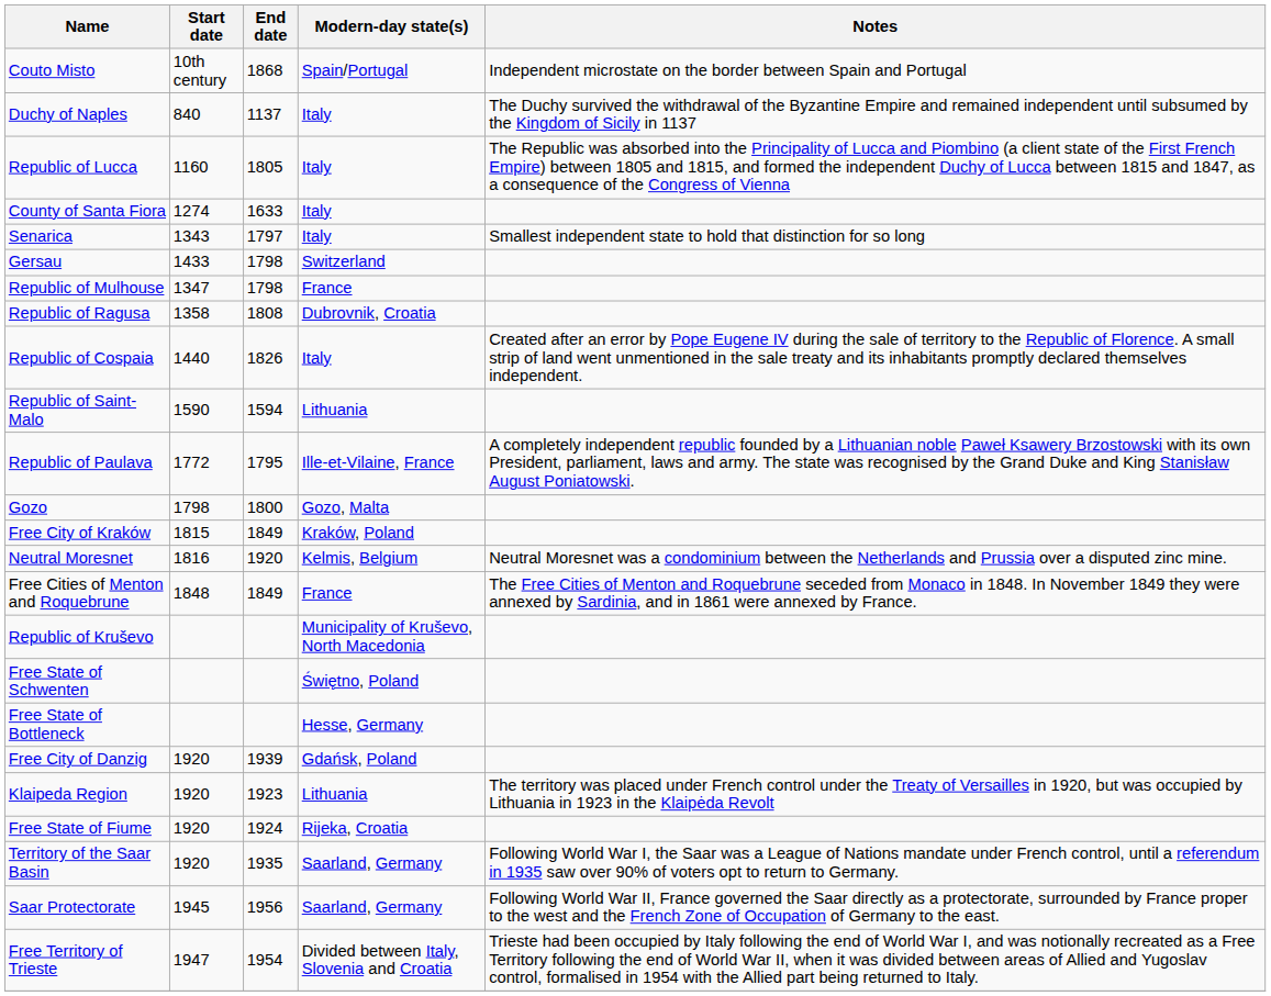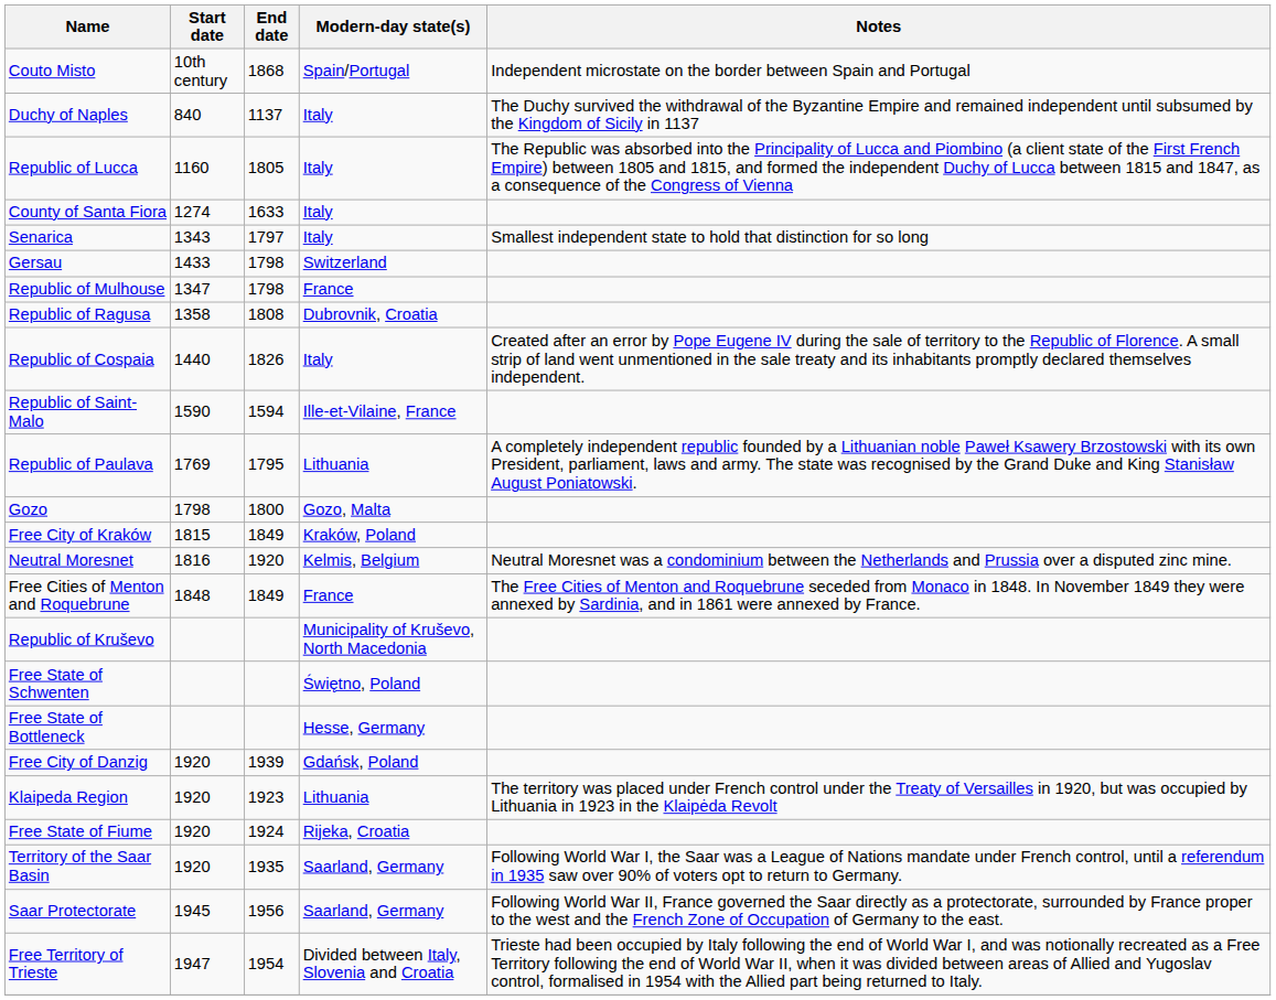 <table class="wikitable sortable">
 <tr>
 <th scope="col">Name</th>
 <th scope="col">Start date</th>
 <th scope="col">End date</th>
 <th scope="col">Modern-day state(s)</th>
 <th scope="col" class="unsortable">Notes</th>
 </tr>
 <tr>
 <td><a href='#'>Couto Misto</a></td>
 <td>10th century</td>
 <td>1868</td>
 <td><a href='#'>Spain</a>/<a href='#'>Portugal</a></td>
 <td>Independent microstate on the border between Spain and Portugal</td>
 </tr>
 <tr>
 <td><a href='#'>Duchy of Naples</a></td>
 <td>840</td>
 <td>1137</td>
 <td><a href='#'>Italy</a></td>
 <td>The Duchy survived the withdrawal of the Byzantine Empire and remained independent until subsumed by the <a href='#'>Kingdom of Sicily</a> in 1137</td>
 </tr>
 <tr>
 <td><a href='#'>Republic of Lucca</a></td>
 <td>1160</td>
 <td>1805</td>
 <td><a href='#'>Italy</a></td>
 <td>The Republic was absorbed into the <a href='#'>Principality of Lucca and Piombino</a> (a client state of the <a href='#'>First French Empire</a>) between 1805 and 1815, and formed the independent <a href='#'>Duchy of Lucca</a> between 1815 and 1847, as a consequence of the <a href='#'>Congress of Vienna</a></td>
 </tr>
 <tr>
 <td><a href='#'>County of Santa Fiora</a></td>
 <td>1274</td>
 <td>1633</td>
 <td><a href='#'>Italy</a></td>
 <td> </td>
 </tr>
 <tr>
 <td><a href='#'>Senarica</a></td>
 <td>1343</td>
 <td>1797</td>
 <td><a href='#'>Italy</a></td>
 <td>Smallest independent state to hold that distinction for so long</td>
 </tr>
 <tr>
 <td><a href='#'>Gersau</a></td>
 <td>1433</td>
 <td>1798</td>
 <td><a href='#'>Switzerland</a></td>
 <td> </td>
 </tr>
 <tr>
 <td><a href='#'>Republic of Mulhouse</a></td>
 <td>1347</td>
 <td>1798</td>
 <td><a href='#'>France</a></td>
 <td> </td>
 </tr>
 <tr>
 <td><a href='#'>Republic of Ragusa</a></td>
 <td>1358</td>
 <td>1808</td>
 <td><a href='#'>Dubrovnik</a>, <a href='#'>Croatia</a></td>
 <td> </td>
 </tr>
 <tr>
 <td><a href='#'>Republic of Cospaia</a></td>
 <td>1440</td>
 <td>1826</td>
 <td><a href='#'>Italy</a></td>
 <td>Created after an error by <a href='#'>Pope Eugene IV</a> during the sale of territory to the <a href='#'>Republic of Florence</a>. A small strip of land went unmentioned in the sale treaty and its inhabitants promptly declared themselves independent.</td>
 </tr>
 <tr>
 <td><a href='#'>Republic of Saint-Malo</a></td>
 <td>1590</td>
 <td>1594</td>
-<td><a href='#'>Lithuania</a></td>
+<td><a href='#'>Ille-et-Vilaine</a>, <a href='#'>France</a></td>
 <td> </td>
 </tr>
 <tr>
 <td><a href='#'>Republic of Paulava</a></td>
-<td>1772</td>
+<td>1769</td>
 <td>1795</td>
-<td><a href='#'>Ille-et-Vilaine</a>, <a href='#'>France</a></td>
+<td><a href='#'>Lithuania</a></td>
 <td>A completely independent <a href='#'>republic</a> founded by a <a href='#'>Lithuanian noble</a> <a href='#'>Paweł Ksawery Brzostowski</a> with its own President, parliament, laws and army. The state was recognised by the Grand Duke and King <a href='#'>Stanisław August Poniatowski</a>.</td>
 </tr>
 <tr>
 <td><a href='#'>Gozo</a></td>
 <td>1798</td>
 <td>1800</td>
 <td><a href='#'>Gozo</a>, <a href='#'>Malta</a></td>
 <td> </td>
 </tr>
 <tr>
 <td><a href='#'>Free City of Kraków</a></td>
 <td>1815</td>
 <td>1849</td>
 <td><a href='#'>Kraków</a>, <a href='#'>Poland</a></td>
 <td> </td>
 </tr>
 <tr>
 <td><a href='#'>Neutral Moresnet</a></td>
 <td>1816</td>
 <td>1920</td>
 <td><a href='#'>Kelmis</a>, <a href='#'>Belgium</a></td>
 <td>Neutral Moresnet was a <a href='#'>condominium</a> between the <a href='#'>Netherlands</a> and <a href='#'>Prussia</a> over a disputed zinc mine. </td>
 </tr>
 <tr>
 <td>Free Cities of <a href='#'>Menton</a> and <a href='#'>Roquebrune</a></td>
 <td>1848</td>
 <td>1849</td>
 <td><a href='#'>France</a></td>
 <td>The <a href='#'>Free Cities of Menton and Roquebrune</a> seceded from <a href='#'>Monaco</a> in 1848. In November 1849 they were annexed by <a href='#'>Sardinia</a>, and in 1861 were annexed by France.</td>
 </tr>
 <tr>
 <td><a href='#'>Republic of Kruševo</a></td>
 <td></td>
 <td></td>
 <td><a href='#'>Municipality of Kruševo</a>, <a href='#'>North Macedonia</a></td>
 <td> </td>
 </tr>
 <tr>
 <td><a href='#'>Free State of Schwenten</a></td>
 <td></td>
 <td></td>
 <td><a href='#'>Świętno</a>, <a href='#'>Poland</a></td>
 <td> </td>
 </tr>
 <tr>
 <td><a href='#'>Free State of Bottleneck</a></td>
 <td></td>
 <td></td>
 <td><a href='#'>Hesse</a>, <a href='#'>Germany</a></td>
 <td></td>
 </tr>
 <tr>
 <td><a href='#'>Free City of Danzig</a></td>
 <td>1920</td>
 <td>1939</td>
 <td><a href='#'>Gdańsk</a>, <a href='#'>Poland</a></td>
 <td> </td>
 </tr>
 <tr>
 <td><a href='#'>Klaipeda Region</a></td>
 <td>1920</td>
 <td>1923</td>
 <td><a href='#'>Lithuania</a></td>
 <td>The territory was placed under French control under the <a href='#'>Treaty of Versailles</a> in 1920, but was occupied by Lithuania in 1923 in the <a href='#'>Klaipėda Revolt</a></td>
 </tr>
 <tr>
 <td><a href='#'>Free State of Fiume</a></td>
 <td>1920</td>
 <td>1924</td>
 <td><a href='#'>Rijeka</a>, <a href='#'>Croatia</a></td>
 <td> </td>
 </tr>
 <tr>
 <td><a href='#'>Territory of the Saar Basin</a></td>
 <td>1920</td>
 <td>1935</td>
 <td><a href='#'>Saarland</a>, <a href='#'>Germany</a></td>
 <td>Following World War I, the Saar was a League of Nations mandate under French control, until a <a href='#'>referendum in 1935</a> saw over 90% of voters opt to return to Germany.</td>
 </tr>
 <tr>
 <td><a href='#'>Saar Protectorate</a></td>
 <td>1945</td>
 <td>1956</td>
 <td><a href='#'>Saarland</a>, <a href='#'>Germany</a></td>
 <td>Following World War II, France governed the Saar directly as a protectorate, surrounded by France proper to the west and the <a href='#'>French Zone of Occupation</a> of Germany to the east.</td>
 </tr>
 <tr>
 <td><a href='#'>Free Territory of Trieste</a></td>
 <td>1947</td>
 <td>1954</td>
 <td>Divided between <a href='#'>Italy</a>, <a href='#'>Slovenia</a> and <a href='#'>Croatia</a></td>
 <td>Trieste had been occupied by Italy following the end of World War I, and was notionally recreated as a Free Territory following the end of World War II, when it was divided between areas of Allied and Yugoslav control, formalised in 1954 with the Allied part being returned to Italy.</td>
 </tr>
 <tr>
 </tr>
 </table>
